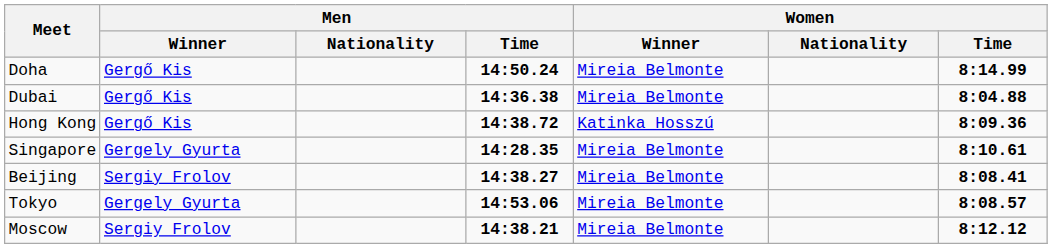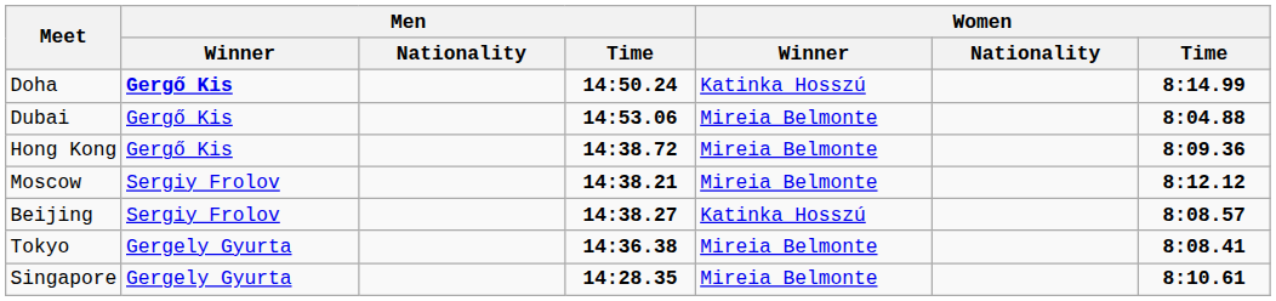 <table class="wikitable">
 <tr>
 <th rowspan="2">Meet</th>
 <th colspan="3">Men</th>
 <th colspan="3">Women</th>
 </tr>
 <tr>
 <th width=150>Winner</th>
 <th width=130>Nationality</th>
 <th width=80>Time</th>
 <th width=150>Winner</th>
 <th width=130>Nationality</th>
 <th width=80>Time</th>
 </tr>
 <tr>
 <td>Doha</td>
-<td><a href='#'>Gergő Kis</a></td>
+<td><strong><a href='#'>Gergő Kis</a></strong></td>
 <td></td>
 <td align=center><strong>14:50.24</strong></td>
-<td><a href='#'>Mireia Belmonte</a></td>
+<td><a href='#'>Katinka Hosszú</a></td>
 <td></td>
 <td align=center><strong>8:14.99</strong></td>
 </tr>
 <tr>
 <td>Dubai</td>
 <td><a href='#'>Gergő Kis</a></td>
 <td></td>
-<td align=center><strong>14:36.38</strong></td>
+<td align=center><strong>14:53.06</strong></td>
 <td><a href='#'>Mireia Belmonte</a></td>
 <td></td>
 <td align=center><strong>8:04.88</strong></td>
 </tr>
 <tr>
 <td>Hong Kong</td>
 <td><a href='#'>Gergő Kis</a></td>
 <td></td>
 <td align=center><strong>14:38.72</strong></td>
+<td><a href='#'>Mireia Belmonte</a></td>
+<td></td>
+<td align=center><strong>8:09.36</strong></td>
+</tr>
+<tr>
+<td>Moscow</td>
+<td><a href='#'>Sergiy Frolov</a></td>
+<td></td>
+<td align=center><strong>14:38.21</strong></td>
+<td><a href='#'>Mireia Belmonte</a></td>
+<td></td>
+<td align=center><strong>8:12.12</strong></td>
+</tr>
+<tr>
+<td>Beijing</td>
+<td><a href='#'>Sergiy Frolov</a></td>
+<td></td>
+<td align=center><strong>14:38.27</strong></td>
 <td><a href='#'>Katinka Hosszú</a></td>
 <td></td>
-<td align=center><strong>8:09.36</strong></td>
+<td align=center><strong>8:08.57</strong></td>
+</tr>
+<tr>
+<td>Tokyo</td>
+<td><a href='#'>Gergely Gyurta</a></td>
+<td></td>
+<td align=center><strong>14:36.38</strong></td>
+<td><a href='#'>Mireia Belmonte</a></td>
+<td></td>
+<td align=center><strong>8:08.41</strong></td>
 </tr>
 <tr>
 <td>Singapore</td>
 <td><a href='#'>Gergely Gyurta</a></td>
 <td></td>
 <td align=center><strong>14:28.35</strong></td>
 <td><a href='#'>Mireia Belmonte</a></td>
 <td></td>
 <td align=center><strong>8:10.61</strong></td>
 </tr>
-<tr>
-<td>Beijing</td>
-<td><a href='#'>Sergiy Frolov</a></td>
-<td></td>
-<td align=center><strong>14:38.27</strong></td>
-<td><a href='#'>Mireia Belmonte</a></td>
-<td></td>
-<td align=center><strong>8:08.41</strong></td>
-</tr>
-<tr>
-<td>Tokyo</td>
-<td><a href='#'>Gergely Gyurta</a></td>
-<td></td>
-<td align=center><strong>14:53.06</strong></td>
-<td><a href='#'>Mireia Belmonte</a></td>
-<td></td>
-<td align=center><strong>8:08.57</strong></td>
-</tr>
-<tr>
-<td>Moscow</td>
-<td><a href='#'>Sergiy Frolov</a></td>
-<td></td>
-<td align=center><strong>14:38.21</strong></td>
-<td><a href='#'>Mireia Belmonte</a></td>
-<td></td>
-<td align=center><strong>8:12.12</strong></td>
-</tr>
 </table>
